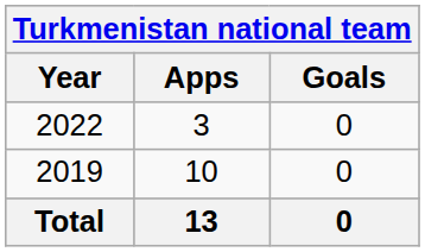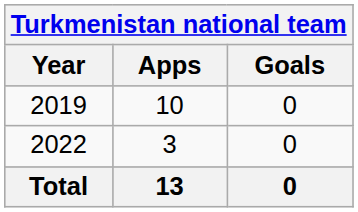 <table class="wikitable" style="text-align:center">
 <tr>
 <th colspan=3><a href='#'>Turkmenistan national team</a></th>
 </tr>
 <tr>
 <th>Year</th>
 <th>Apps</th>
 <th>Goals</th>
 </tr>
 <tr>
-<td>2022</td>
-<td>3</td>
+<td>2019</td>
+<td>10</td>
 <td>0</td>
 </tr>
 <tr>
-<td>2019</td>
-<td>10</td>
+<td>2022</td>
+<td>3</td>
 <td>0</td>
 </tr>
 <tr>
 <th>Total</th>
 <th>13</th>
 <th>0</th>
 </tr>
 </table>
